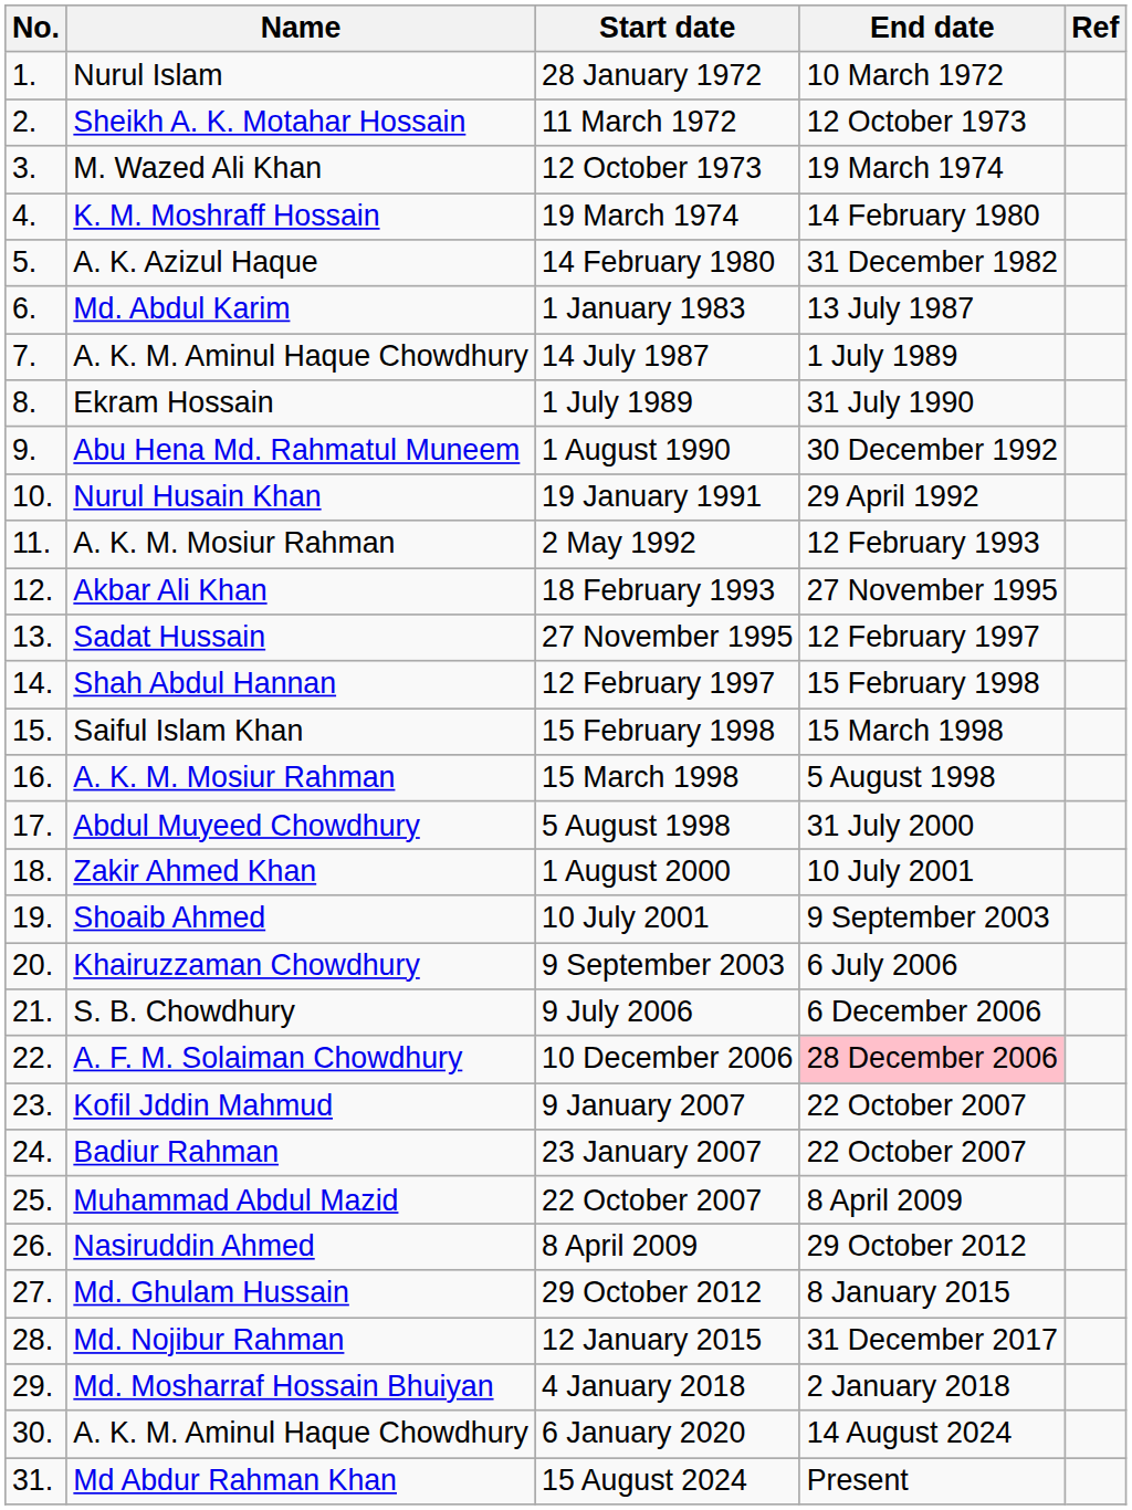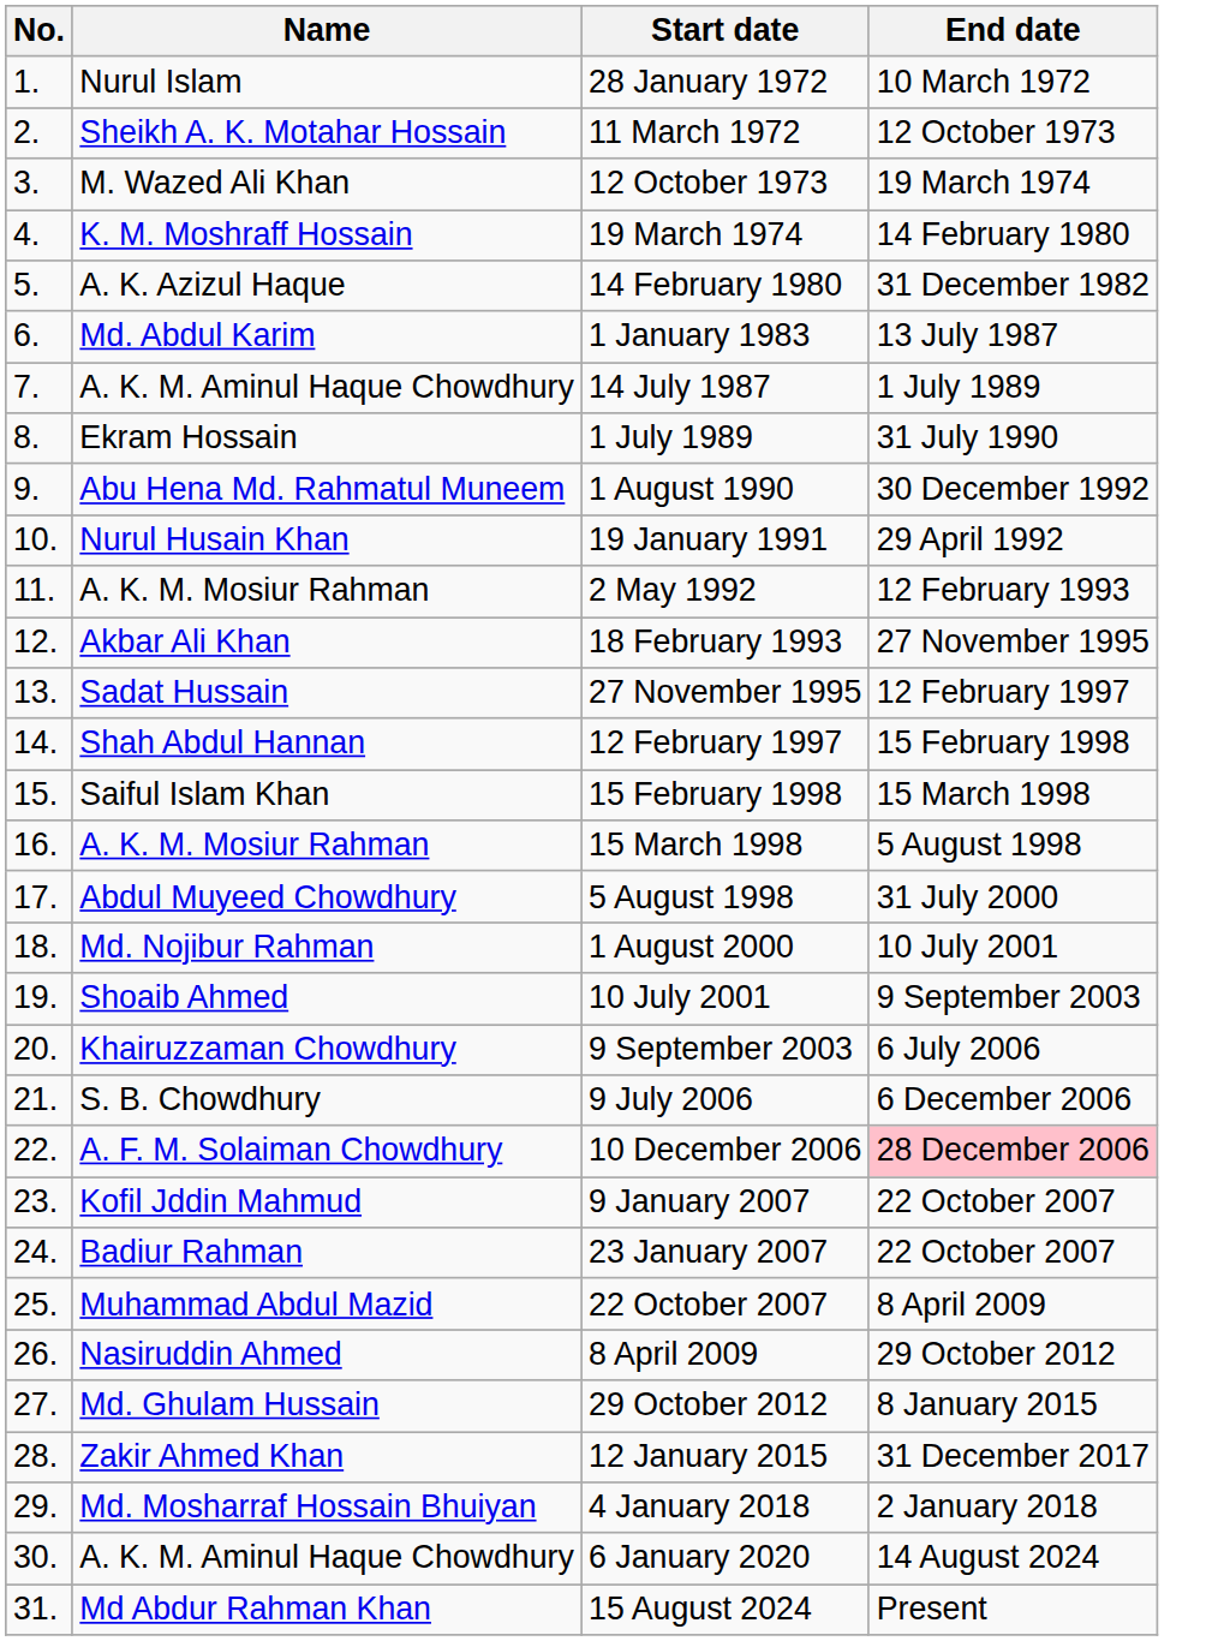 <table class="wikitable">
 <tr>
 <th>No.</th>
 <th>Name</th>
 <th>Start date</th>
 <th>End date</th>
-<th>Ref</th>
 </tr>
 <tr>
 <td>1.</td>
 <td>Nurul Islam</td>
 <td>28 January 1972</td>
 <td>10 March 1972</td>
-<td></td>
 </tr>
 <tr>
 <td>2.</td>
 <td><a href='#'>Sheikh A. K. Motahar Hossain</a></td>
 <td>11 March 1972</td>
 <td>12 October 1973</td>
-<td></td>
 </tr>
 <tr>
 <td>3.</td>
 <td>M. Wazed Ali Khan</td>
 <td>12 October 1973</td>
 <td>19 March 1974</td>
-<td></td>
 </tr>
 <tr>
 <td>4.</td>
 <td><a href='#'>K. M. Moshraff Hossain</a></td>
 <td>19 March 1974</td>
 <td>14 February 1980</td>
-<td></td>
 </tr>
 <tr>
 <td>5.</td>
 <td>A. K. Azizul Haque</td>
 <td>14 February 1980</td>
 <td>31 December 1982</td>
-<td></td>
 </tr>
 <tr>
 <td>6.</td>
 <td><a href='#'>Md. Abdul Karim</a></td>
 <td>1 January 1983</td>
 <td>13 July 1987</td>
-<td></td>
 </tr>
 <tr>
 <td>7.</td>
 <td>A. K. M. Aminul Haque Chowdhury</td>
 <td>14 July 1987</td>
 <td>1 July 1989</td>
-<td></td>
 </tr>
 <tr>
 <td>8.</td>
 <td>Ekram Hossain</td>
 <td>1 July 1989</td>
 <td>31 July 1990</td>
-<td></td>
 </tr>
 <tr>
 <td>9.</td>
 <td><a href='#'>Abu Hena Md. Rahmatul Muneem</a></td>
 <td>1 August 1990</td>
 <td>30 December 1992</td>
-<td></td>
 </tr>
 <tr>
 <td>10.</td>
 <td><a href='#'>Nurul Husain Khan</a></td>
 <td>19 January 1991</td>
 <td>29 April 1992</td>
-<td></td>
 </tr>
 <tr>
 <td>11.</td>
 <td>A. K. M. Mosiur Rahman</td>
 <td>2 May 1992</td>
 <td>12 February 1993</td>
-<td></td>
 </tr>
 <tr>
 <td>12.</td>
 <td><a href='#'>Akbar Ali Khan</a></td>
 <td>18 February 1993</td>
 <td>27 November 1995</td>
-<td></td>
 </tr>
 <tr>
 <td>13.</td>
 <td><a href='#'>Sadat Hussain</a></td>
 <td>27 November 1995</td>
 <td>12 February 1997</td>
-<td></td>
 </tr>
 <tr>
 <td>14.</td>
 <td><a href='#'>Shah Abdul Hannan</a></td>
 <td>12 February 1997</td>
 <td>15 February 1998</td>
-<td></td>
 </tr>
 <tr>
 <td>15.</td>
 <td>Saiful Islam Khan</td>
 <td>15 February 1998</td>
 <td>15 March 1998</td>
-<td></td>
 </tr>
 <tr>
 <td>16.</td>
 <td><a href='#'>A. K. M. Mosiur Rahman</a></td>
 <td>15 March 1998</td>
 <td>5 August 1998</td>
-<td></td>
 </tr>
 <tr>
 <td>17.</td>
 <td><a href='#'>Abdul Muyeed Chowdhury</a></td>
 <td>5 August 1998</td>
 <td>31 July 2000</td>
-<td></td>
 </tr>
 <tr>
 <td>18.</td>
-<td><a href='#'>Zakir Ahmed Khan</a></td>
+<td><a href='#'>Md. Nojibur Rahman</a></td>
 <td>1 August 2000</td>
 <td>10 July 2001</td>
-<td></td>
 </tr>
 <tr>
 <td>19.</td>
 <td><a href='#'>Shoaib Ahmed</a></td>
 <td>10 July 2001</td>
 <td>9 September 2003</td>
-<td></td>
 </tr>
 <tr>
 <td>20.</td>
 <td><a href='#'>Khairuzzaman Chowdhury</a></td>
 <td>9 September 2003</td>
 <td>6 July 2006</td>
-<td></td>
 </tr>
 <tr>
 <td>21.</td>
 <td>S. B. Chowdhury</td>
 <td>9 July 2006</td>
 <td>6 December 2006</td>
-<td></td>
 </tr>
 <tr>
 <td>22.</td>
 <td><a href='#'>A. F. M. Solaiman Chowdhury</a></td>
 <td>10 December 2006</td>
 <td style="background: pink;">28 December 2006</td>
-<td></td>
 </tr>
 <tr>
 <td>23.</td>
 <td><a href='#'>Kofil Jddin Mahmud</a></td>
 <td>9 January 2007</td>
 <td>22 October 2007</td>
-<td></td>
 </tr>
 <tr>
 <td>24.</td>
 <td><a href='#'>Badiur Rahman</a></td>
 <td>23 January 2007</td>
 <td>22 October 2007</td>
-<td></td>
 </tr>
 <tr>
 <td>25.</td>
 <td><a href='#'>Muhammad Abdul Mazid</a></td>
 <td>22 October 2007</td>
 <td>8 April 2009</td>
-<td></td>
 </tr>
 <tr>
 <td>26.</td>
 <td><a href='#'>Nasiruddin Ahmed</a></td>
 <td>8 April 2009</td>
 <td>29 October 2012</td>
-<td></td>
 </tr>
 <tr>
 <td>27.</td>
 <td><a href='#'>Md. Ghulam Hussain</a></td>
 <td>29 October 2012</td>
 <td>8 January 2015</td>
-<td></td>
 </tr>
 <tr>
 <td>28.</td>
-<td><a href='#'>Md. Nojibur Rahman</a></td>
+<td><a href='#'>Zakir Ahmed Khan</a></td>
 <td>12 January 2015</td>
 <td>31 December 2017</td>
-<td></td>
 </tr>
 <tr>
 <td>29.</td>
 <td><a href='#'>Md. Mosharraf Hossain Bhuiyan</a></td>
 <td>4 January 2018</td>
 <td>2 January 2018</td>
-<td></td>
 </tr>
 <tr>
 <td>30.</td>
 <td>A. K. M. Aminul Haque Chowdhury</td>
 <td>6 January 2020</td>
 <td>14 August 2024</td>
-<td></td>
 </tr>
 <tr>
 <td>31.</td>
 <td><a href='#'>Md Abdur Rahman Khan</a></td>
 <td>15 August 2024</td>
 <td>Present</td>
-<td></td>
 </tr>
 </table>
